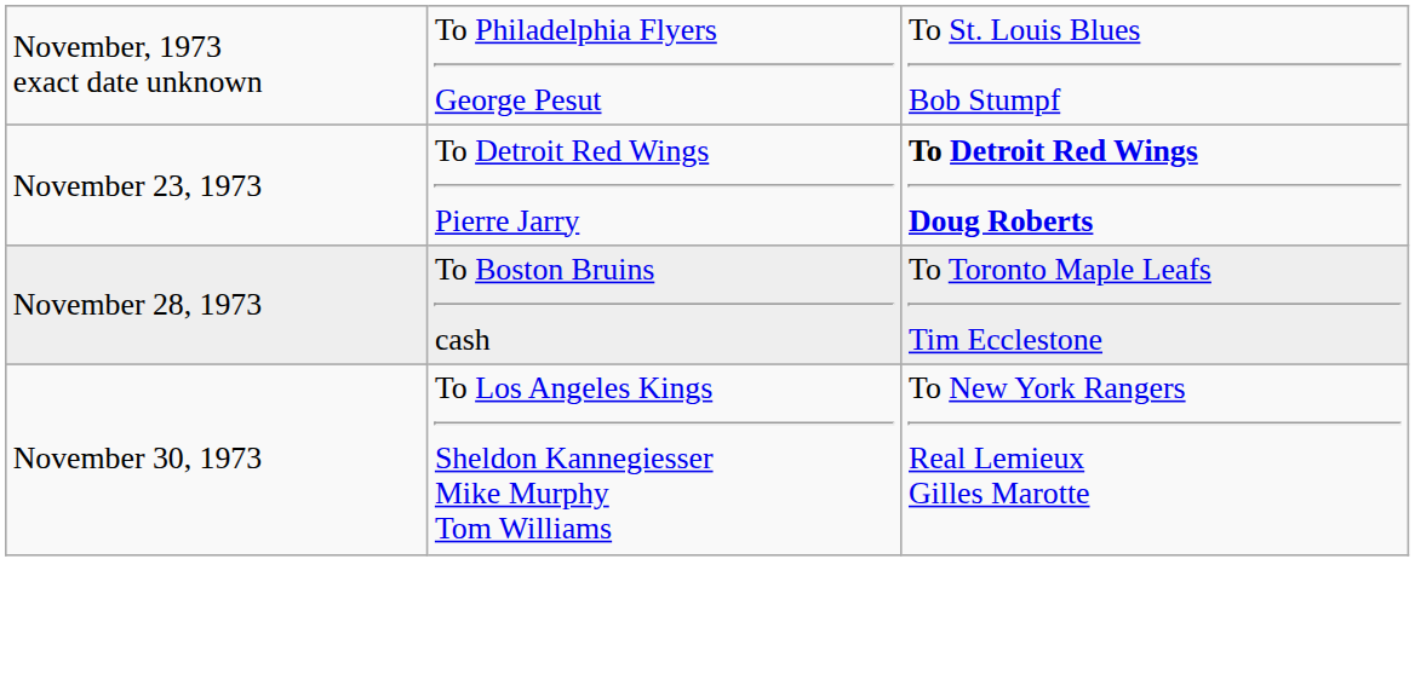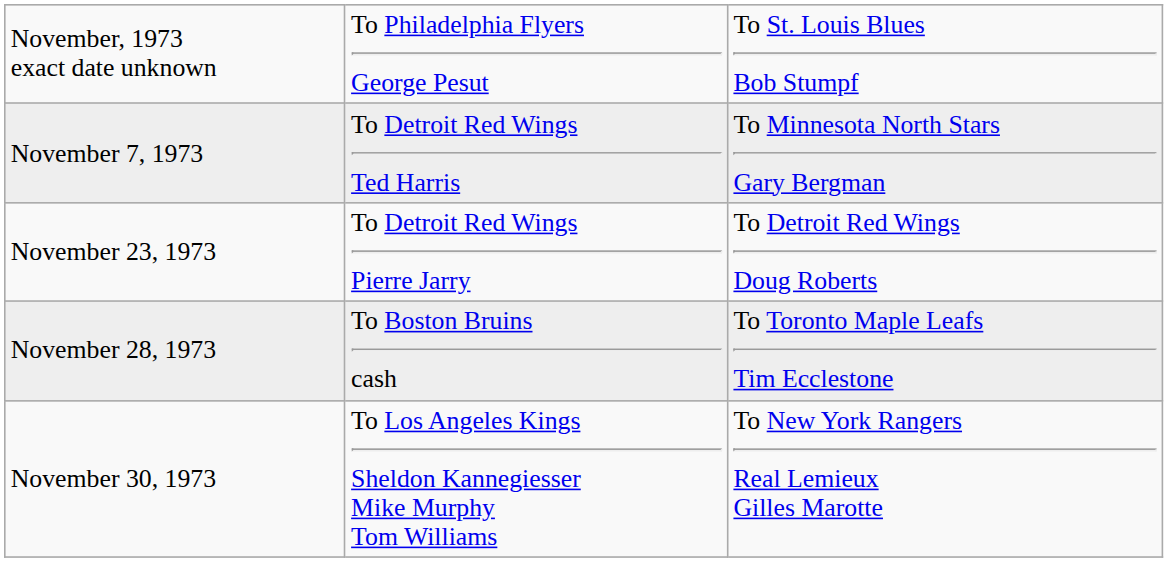 <table cellspacing=0 class="wikitable" style="border:1px solid #999999; width:720px;">
 <tr>
 <td>November, 1973<br>exact date unknown</td>
 <td valign="top">To <a href='#'>Philadelphia Flyers</a><hr><a href='#'>George Pesut</a></td>
 <td valign="top">To <a href='#'>St. Louis Blues</a><hr><a href='#'>Bob Stumpf</a></td>
 </tr>
+<tr bgcolor="#eeeeee">
+<td>November 7, 1973</td>
+<td valign="top">To <a href='#'>Detroit Red Wings</a><hr><a href='#'>Ted Harris</a></td>
+<td valign="top">To <a href='#'>Minnesota North Stars</a><hr><a href='#'>Gary Bergman</a></td>
+</tr>
 <tr>
 <td>November 23, 1973</td>
 <td valign="top">To <a href='#'>Detroit Red Wings</a><hr><a href='#'>Pierre Jarry</a></td>
-<td valign="top"><strong>To <a href='#'>Detroit Red Wings</a><hr><a href='#'>Doug Roberts</a></strong></td>
+<td valign="top">To <a href='#'>Detroit Red Wings</a><hr><a href='#'>Doug Roberts</a></td>
 </tr>
 <tr bgcolor="#eeeeee">
 <td>November 28, 1973</td>
 <td valign="top">To <a href='#'>Boston Bruins</a><hr>cash</td>
 <td valign="top">To <a href='#'>Toronto Maple Leafs</a><hr><a href='#'>Tim Ecclestone</a></td>
 </tr>
 <tr>
 <td>November 30, 1973</td>
 <td valign="top">To <a href='#'>Los Angeles Kings</a><hr><a href='#'>Sheldon Kannegiesser</a><br><a href='#'>Mike Murphy</a><br><a href='#'>Tom Williams</a></td>
 <td valign="top">To <a href='#'>New York Rangers</a><hr><a href='#'>Real Lemieux</a><br><a href='#'>Gilles Marotte</a></td>
 </tr>
 </table>
